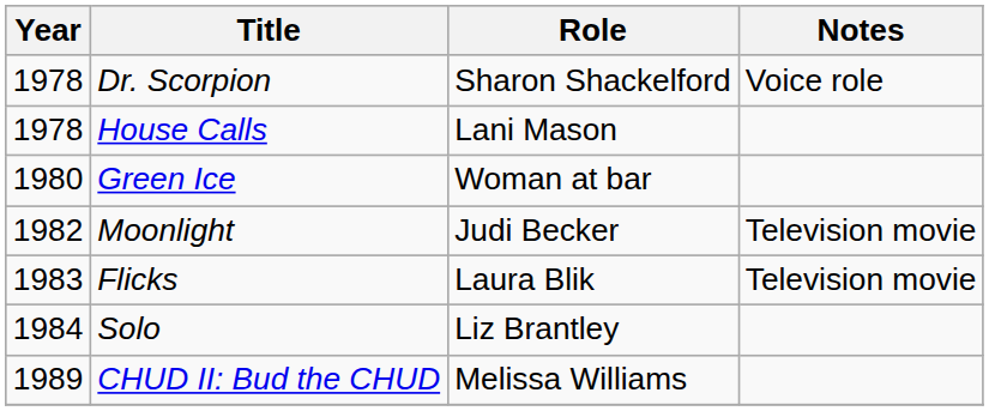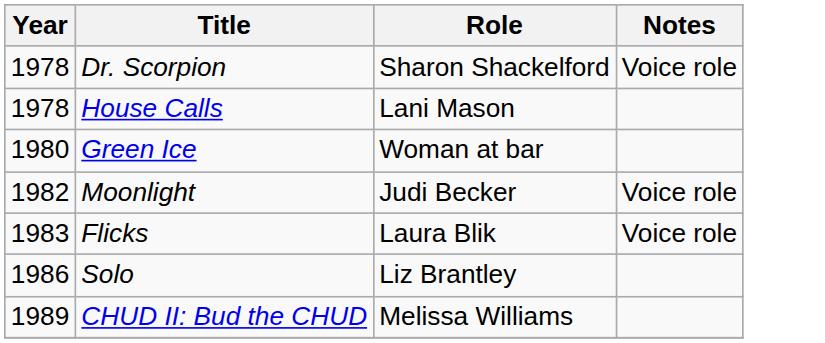 <table class="wikitable sortable">
 <tr>
 <th>Year</th>
 <th>Title</th>
 <th>Role</th>
 <th class="unsortable">Notes</th>
 </tr>
 <tr>
 <td>1978</td>
 <td><em>Dr. Scorpion</em></td>
 <td>Sharon Shackelford</td>
 <td>Voice role</td>
 </tr>
 <tr>
 <td>1978</td>
 <td><em><a href='#'>House Calls</a></em></td>
 <td>Lani Mason</td>
 <td></td>
 </tr>
 <tr>
 <td>1980</td>
 <td><em><a href='#'>Green Ice</a></em></td>
 <td>Woman at bar</td>
 <td></td>
 </tr>
 <tr>
 <td>1982</td>
 <td><em>Moonlight</em></td>
 <td>Judi Becker</td>
-<td>Television movie</td>
+<td>Voice role</td>
 </tr>
 <tr>
 <td>1983</td>
 <td><em>Flicks</em></td>
 <td>Laura Blik</td>
-<td>Television movie</td>
+<td>Voice role</td>
 </tr>
 <tr>
-<td>1984</td>
+<td>1986</td>
 <td><em>Solo</em></td>
 <td>Liz Brantley</td>
 <td></td>
 </tr>
 <tr>
 <td>1989</td>
 <td><em><a href='#'>CHUD II: Bud the CHUD</a></em></td>
 <td>Melissa Williams</td>
 <td></td>
 </tr>
 <tr>
 </tr>
 </table>
